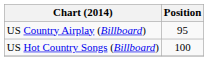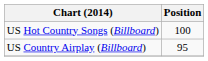 <table class="wikitable sortable">
 <tr>
 <th scope="col">Chart (2014)</th>
 <th scope="col">Position</th>
 </tr>
 <tr>
+<td>US <a href='#'>Hot Country Songs</a> (<em><a href='#'>Billboard</a></em>)</td>
+<td align="center">100</td>
+</tr>
+<tr>
 <td>US <a href='#'>Country Airplay</a> (<em><a href='#'>Billboard</a></em>)</td>
 <td align="center">95</td>
 </tr>
 <tr>
-<td>US <a href='#'>Hot Country Songs</a> (<em><a href='#'>Billboard</a></em>)</td>
-<td align="center">100</td>
-</tr>
-<tr>
 </tr>
 </table>
